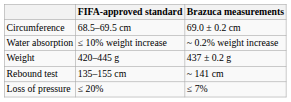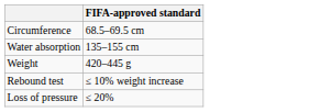 <table class="wikitable">
 <tr>
 <th></th>
 <th>FIFA-approved standard</th>
-<th>Brazuca measurements</th>
 </tr>
 <tr>
 <td>Circumference</td>
 <td>68.5–69.5 cm</td>
-<td>69.0 ± 0.2 cm</td>
 </tr>
 <tr>
 <td>Water absorption</td>
-<td>≤ 10% weight increase</td>
-<td>~ 0.2% weight increase</td>
+<td>135–155 cm</td>
 </tr>
 <tr>
 <td>Weight</td>
 <td>420–445 g</td>
-<td>437 ± 0.2 g</td>
 </tr>
 <tr>
 <td>Rebound test</td>
-<td>135–155 cm</td>
-<td>~ 141 cm</td>
+<td>≤ 10% weight increase</td>
 </tr>
 <tr>
 <td>Loss of pressure</td>
 <td>≤ 20%</td>
-<td>≤ 7%</td>
 </tr>
 </table>
